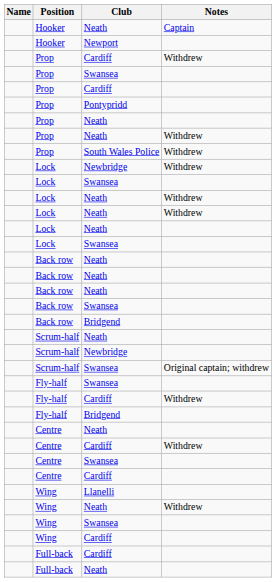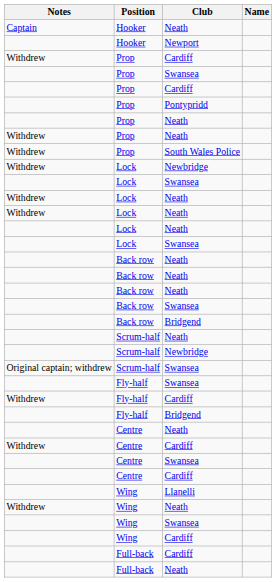 <table class="wikitable sortable">
 <tr>
-<th>Name</th>
+<th class="unsortable">Notes</th>
 <th>Position</th>
 <th>Club</th>
-<th class="unsortable">Notes</th>
+<th>Name</th>
 </tr>
 <tr>
-<td></td>
+<td><a href='#'>Captain</a></td>
 <td><a href='#'>Hooker</a></td>
 <td><a href='#'>Neath</a></td>
-<td><a href='#'>Captain</a></td>
+<td></td>
 </tr>
 <tr>
 <td></td>
 <td><a href='#'>Hooker</a></td>
 <td><a href='#'>Newport</a></td>
 <td></td>
 </tr>
 <tr>
-<td></td>
+<td>Withdrew</td>
 <td><a href='#'>Prop</a></td>
 <td><a href='#'>Cardiff</a></td>
-<td>Withdrew</td>
+<td></td>
 </tr>
 <tr>
 <td></td>
 <td><a href='#'>Prop</a></td>
 <td><a href='#'>Swansea</a></td>
 <td></td>
 </tr>
 <tr>
 <td></td>
 <td><a href='#'>Prop</a></td>
 <td><a href='#'>Cardiff</a></td>
 <td></td>
 </tr>
 <tr>
 <td></td>
 <td><a href='#'>Prop</a></td>
 <td><a href='#'>Pontypridd</a></td>
 <td></td>
 </tr>
 <tr>
 <td></td>
 <td><a href='#'>Prop</a></td>
 <td><a href='#'>Neath</a></td>
 <td></td>
 </tr>
 <tr>
-<td></td>
+<td>Withdrew</td>
 <td><a href='#'>Prop</a></td>
 <td><a href='#'>Neath</a></td>
-<td>Withdrew</td>
+<td></td>
 </tr>
 <tr>
-<td></td>
+<td>Withdrew</td>
 <td><a href='#'>Prop</a></td>
 <td><a href='#'>South Wales Police</a></td>
-<td>Withdrew</td>
+<td></td>
 </tr>
 <tr>
-<td></td>
+<td>Withdrew</td>
 <td><a href='#'>Lock</a></td>
 <td><a href='#'>Newbridge</a></td>
-<td>Withdrew</td>
+<td></td>
 </tr>
 <tr>
 <td></td>
 <td><a href='#'>Lock</a></td>
 <td><a href='#'>Swansea</a></td>
 <td></td>
 </tr>
 <tr>
-<td></td>
+<td>Withdrew</td>
 <td><a href='#'>Lock</a></td>
 <td><a href='#'>Neath</a></td>
-<td>Withdrew</td>
+<td></td>
 </tr>
 <tr>
-<td></td>
+<td>Withdrew</td>
 <td><a href='#'>Lock</a></td>
 <td><a href='#'>Neath</a></td>
-<td>Withdrew</td>
+<td></td>
 </tr>
 <tr>
 <td></td>
 <td><a href='#'>Lock</a></td>
 <td><a href='#'>Neath</a></td>
 <td></td>
 </tr>
 <tr>
 <td></td>
 <td><a href='#'>Lock</a></td>
 <td><a href='#'>Swansea</a></td>
 <td></td>
 </tr>
 <tr>
 <td></td>
 <td><a href='#'>Back row</a></td>
 <td><a href='#'>Neath</a></td>
 <td></td>
 </tr>
 <tr>
 <td></td>
 <td><a href='#'>Back row</a></td>
 <td><a href='#'>Neath</a></td>
 <td></td>
 </tr>
 <tr>
 <td></td>
 <td><a href='#'>Back row</a></td>
 <td><a href='#'>Neath</a></td>
 <td></td>
 </tr>
 <tr>
 <td></td>
 <td><a href='#'>Back row</a></td>
 <td><a href='#'>Swansea</a></td>
 <td></td>
 </tr>
 <tr>
 <td></td>
 <td><a href='#'>Back row</a></td>
 <td><a href='#'>Bridgend</a></td>
 <td></td>
 </tr>
 <tr>
 <td></td>
 <td><a href='#'>Scrum-half</a></td>
 <td><a href='#'>Neath</a></td>
 <td></td>
 </tr>
 <tr>
 <td></td>
 <td><a href='#'>Scrum-half</a></td>
 <td><a href='#'>Newbridge</a></td>
 <td></td>
 </tr>
 <tr>
-<td></td>
+<td>Original captain; withdrew</td>
 <td><a href='#'>Scrum-half</a></td>
 <td><a href='#'>Swansea</a></td>
-<td>Original captain; withdrew</td>
+<td></td>
 </tr>
 <tr>
 <td></td>
 <td><a href='#'>Fly-half</a></td>
 <td><a href='#'>Swansea</a></td>
 <td></td>
 </tr>
 <tr>
-<td></td>
+<td>Withdrew</td>
 <td><a href='#'>Fly-half</a></td>
 <td><a href='#'>Cardiff</a></td>
-<td>Withdrew</td>
+<td></td>
 </tr>
 <tr>
 <td></td>
 <td><a href='#'>Fly-half</a></td>
 <td><a href='#'>Bridgend</a></td>
 <td></td>
 </tr>
 <tr>
 <td></td>
 <td><a href='#'>Centre</a></td>
 <td><a href='#'>Neath</a></td>
 <td></td>
 </tr>
 <tr>
-<td></td>
+<td>Withdrew</td>
 <td><a href='#'>Centre</a></td>
 <td><a href='#'>Cardiff</a></td>
-<td>Withdrew</td>
+<td></td>
 </tr>
 <tr>
 <td></td>
 <td><a href='#'>Centre</a></td>
 <td><a href='#'>Swansea</a></td>
 <td></td>
 </tr>
 <tr>
 <td></td>
 <td><a href='#'>Centre</a></td>
 <td><a href='#'>Cardiff</a></td>
 <td></td>
 </tr>
 <tr>
 <td></td>
 <td><a href='#'>Wing</a></td>
 <td><a href='#'>Llanelli</a></td>
 <td></td>
 </tr>
 <tr>
-<td></td>
+<td>Withdrew</td>
 <td><a href='#'>Wing</a></td>
 <td><a href='#'>Neath</a></td>
-<td>Withdrew</td>
+<td></td>
 </tr>
 <tr>
 <td></td>
 <td><a href='#'>Wing</a></td>
 <td><a href='#'>Swansea</a></td>
 <td></td>
 </tr>
 <tr>
 <td></td>
 <td><a href='#'>Wing</a></td>
 <td><a href='#'>Cardiff</a></td>
 <td></td>
 </tr>
 <tr>
 <td></td>
 <td><a href='#'>Full-back</a></td>
 <td><a href='#'>Cardiff</a></td>
 <td></td>
 </tr>
 <tr>
 <td></td>
 <td><a href='#'>Full-back</a></td>
 <td><a href='#'>Neath</a></td>
 <td></td>
 </tr>
 </table>
